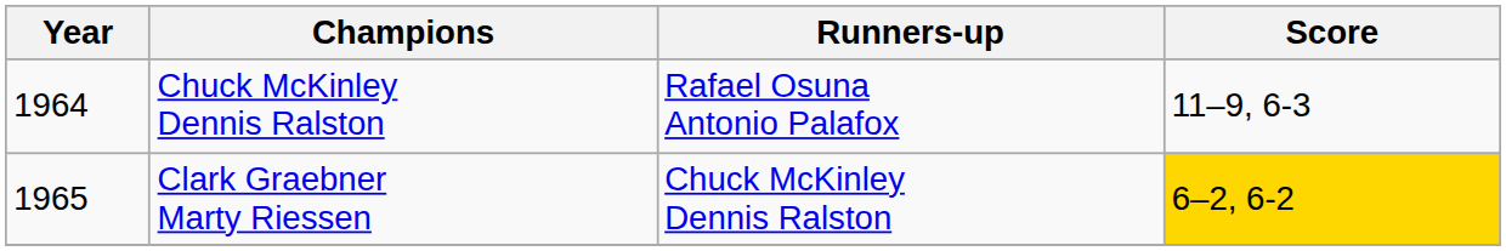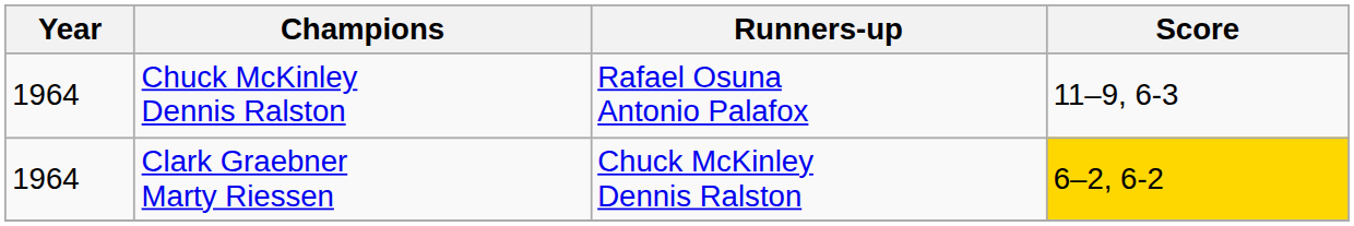 <table class="wikitable" style="font-size:98%;">
 <tr>
 <th style="width:60px;">Year</th>
 <th style="width:230px;">Champions</th>
 <th style="width:230px;">Runners-up</th>
 <th style="width:150px;">Score</th>
 </tr>
 <tr>
 <td>1964</td>
 <td> <a href='#'>Chuck McKinley</a><br> <a href='#'>Dennis Ralston</a></td>
 <td> <a href='#'>Rafael Osuna</a><br> <a href='#'>Antonio Palafox</a></td>
 <td>11–9, 6-3</td>
 </tr>
 <tr>
-<td>1965</td>
+<td>1964</td>
 <td> <a href='#'>Clark Graebner</a><br> <a href='#'>Marty Riessen</a></td>
 <td> <a href='#'>Chuck McKinley</a><br> <a href='#'>Dennis Ralston</a></td>
 <td style="background: gold;">6–2, 6-2</td>
 </tr>
 <tr>
 </tr>
 </table>
